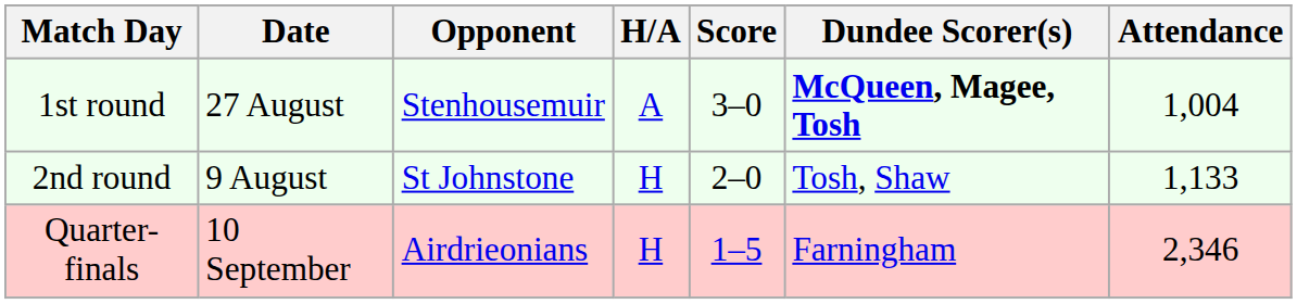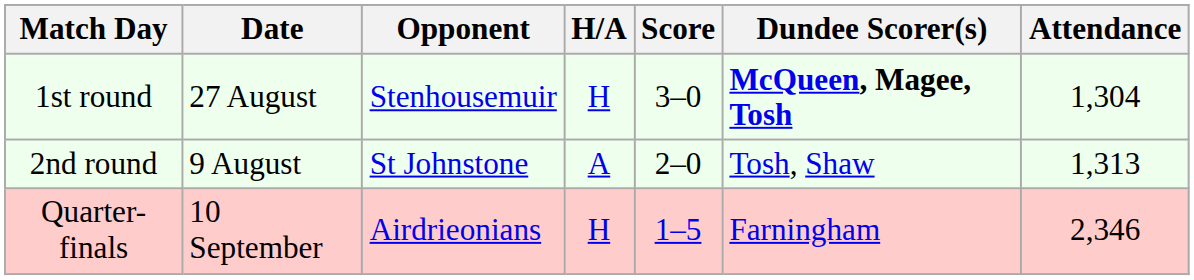 <table class="wikitable" style="text-align:center">
 <tr>
 <th>Match Day</th>
 <th>Date</th>
 <th>Opponent</th>
 <th>H/A</th>
 <th>Score</th>
 <th>Dundee Scorer(s)</th>
 <th>Attendance</th>
 </tr>
 <tr bgcolor="#EEFFEE">
 <td>1st round</td>
 <td align="left">27 August</td>
 <td align="left"><a href='#'>Stenhousemuir</a></td>
-<td><a href='#'>A</a></td>
+<td><a href='#'>H</a></td>
 <td>3–0</td>
 <td align="left"><strong><a href='#'>McQueen</a>, Magee, <a href='#'>Tosh</a></strong></td>
-<td>1,004</td>
+<td>1,304</td>
 </tr>
 <tr bgcolor="#EEFFEE">
 <td>2nd round</td>
 <td align="left">9 August</td>
 <td align="left"><a href='#'>St Johnstone</a></td>
-<td><a href='#'>H</a></td>
+<td><a href='#'>A</a></td>
 <td>2–0</td>
 <td align="left"><a href='#'>Tosh</a>, <a href='#'>Shaw</a></td>
-<td>1,133</td>
+<td>1,313</td>
 </tr>
 <tr bgcolor="#FFCCCC">
 <td>Quarter-finals</td>
 <td align="left">10 September</td>
 <td align="left"><a href='#'>Airdrieonians</a></td>
 <td><a href='#'>H</a></td>
 <td><a href='#'>1–5</a></td>
 <td align="left"><a href='#'>Farningham</a></td>
 <td>2,346</td>
 </tr>
 </table>
